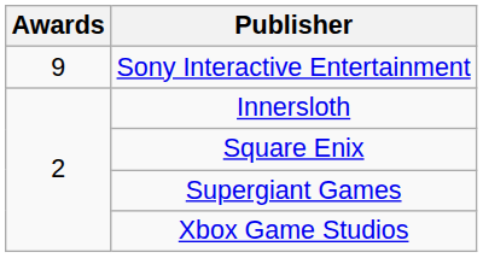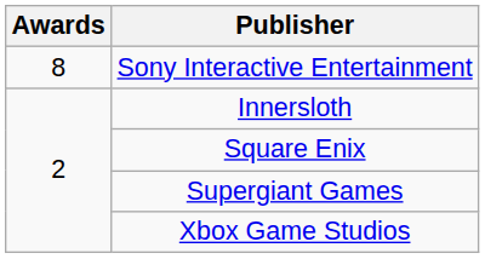 <table class="wikitable floatright" rowspan="2" style="text-align:center;">
 <tr>
 <th style="width:55px;">Awards</th>
 <th style="text-align:center;">Publisher</th>
 </tr>
 <tr>
-<td>9</td>
+<td>8</td>
 <td><a href='#'>Sony Interactive Entertainment</a></td>
 </tr>
 <tr>
 <td rowspan="4">2</td>
 <td><a href='#'>Innersloth</a></td>
 </tr>
 <tr>
 <td><a href='#'>Square Enix</a></td>
 </tr>
 <tr>
 <td><a href='#'>Supergiant Games</a></td>
 </tr>
 <tr>
 <td><a href='#'>Xbox Game Studios</a></td>
 </tr>
 </table>
